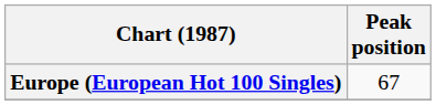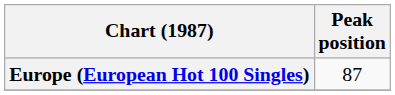 <table class="wikitable sortable plainrowheaders" style="text-align:center">
 <tr>
 <th>Chart (1987)</th>
 <th>Peak<br>position</th>
 </tr>
 <tr>
 <th scope="row">Europe (<a href='#'>European Hot 100 Singles</a>)</th>
-<td>67</td>
+<td>87</td>
 </tr>
 <tr>
 </tr>
 <tr>
 </tr>
 </table>
